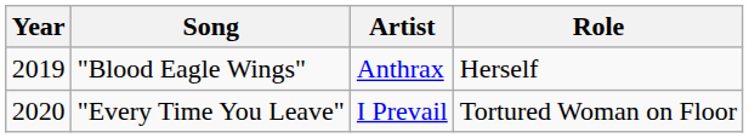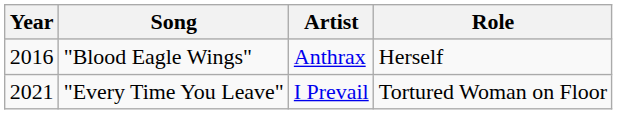 <table class="wikitable sortable">
 <tr>
 <th>Year</th>
 <th>Song</th>
 <th>Artist</th>
 <th>Role</th>
 </tr>
 <tr>
-<td>2019</td>
+<td>2016</td>
 <td>"Blood Eagle Wings"</td>
 <td><a href='#'>Anthrax</a></td>
 <td>Herself</td>
 </tr>
 <tr>
-<td>2020</td>
+<td>2021</td>
 <td>"Every Time You Leave"</td>
 <td><a href='#'>I Prevail</a> </td>
 <td>Tortured Woman on Floor</td>
 </tr>
 </table>
